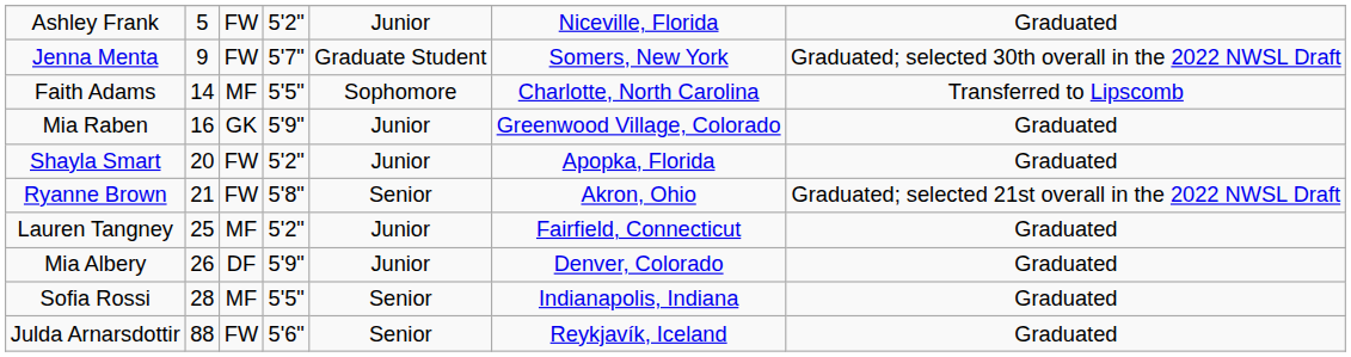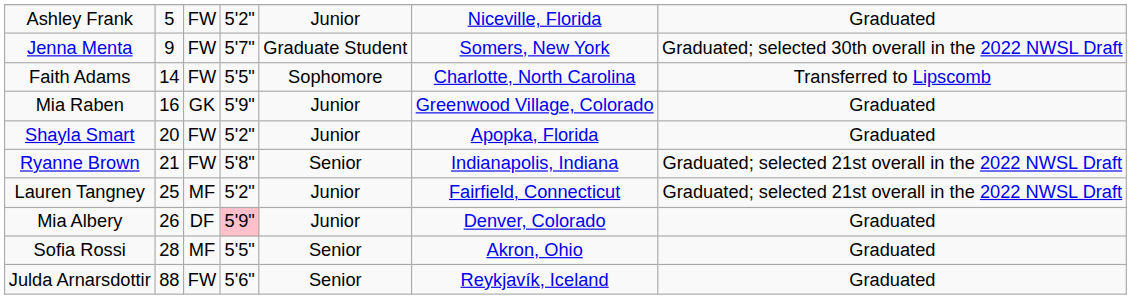 <table class="wikitable sortable" style="text-align:center;" border="1">
 <tr align=center>
 </tr>
 <tr>
 <td>Ashley Frank</td>
 <td>5</td>
 <td>FW</td>
 <td>5'2"</td>
 <td> Junior</td>
 <td><a href='#'>Niceville, Florida</a></td>
 <td>Graduated</td>
 </tr>
 <tr>
 <td><a href='#'>Jenna Menta</a></td>
 <td>9</td>
 <td>FW</td>
 <td>5'7"</td>
 <td>Graduate Student</td>
 <td><a href='#'>Somers, New York</a></td>
 <td>Graduated; selected 30th overall in the <a href='#'>2022 NWSL Draft</a></td>
 </tr>
 <tr>
 <td>Faith Adams</td>
 <td>14</td>
-<td>MF</td>
+<td>FW</td>
 <td>5'5"</td>
 <td>Sophomore</td>
 <td><a href='#'>Charlotte, North Carolina</a></td>
 <td>Transferred to <a href='#'>Lipscomb</a></td>
 </tr>
 <tr>
 <td>Mia Raben</td>
 <td>16</td>
 <td>GK</td>
 <td>5'9"</td>
 <td> Junior</td>
 <td><a href='#'>Greenwood Village, Colorado</a></td>
 <td>Graduated</td>
 </tr>
 <tr>
 <td><a href='#'>Shayla Smart</a></td>
 <td>20</td>
 <td>FW</td>
 <td>5'2"</td>
 <td> Junior</td>
 <td><a href='#'>Apopka, Florida</a></td>
 <td>Graduated</td>
 </tr>
 <tr>
 <td><a href='#'>Ryanne Brown</a></td>
 <td>21</td>
 <td>FW</td>
 <td>5'8"</td>
 <td>Senior</td>
-<td><a href='#'>Akron, Ohio</a></td>
+<td><a href='#'>Indianapolis, Indiana</a></td>
 <td>Graduated; selected 21st overall in the <a href='#'>2022 NWSL Draft</a></td>
 </tr>
 <tr>
 <td>Lauren Tangney</td>
 <td>25</td>
 <td>MF</td>
 <td>5'2"</td>
 <td> Junior</td>
 <td><a href='#'>Fairfield, Connecticut</a></td>
-<td>Graduated</td>
+<td>Graduated; selected 21st overall in the <a href='#'>2022 NWSL Draft</a></td>
 </tr>
 <tr>
 <td>Mia Albery</td>
 <td>26</td>
 <td>DF</td>
-<td>5'9"</td>
+<td style="background: pink;">5'9"</td>
 <td> Junior</td>
 <td><a href='#'>Denver, Colorado</a></td>
 <td>Graduated</td>
 </tr>
 <tr>
 <td>Sofia Rossi</td>
 <td>28</td>
 <td>MF</td>
 <td>5'5"</td>
 <td> Senior</td>
-<td><a href='#'>Indianapolis, Indiana</a></td>
+<td><a href='#'>Akron, Ohio</a></td>
 <td>Graduated</td>
 </tr>
 <tr>
 <td>Julda Arnarsdottir</td>
 <td>88</td>
 <td>FW</td>
 <td>5'6"</td>
 <td> Senior</td>
 <td><a href='#'>Reykjavík, Iceland</a></td>
 <td>Graduated</td>
 </tr>
 </table>
